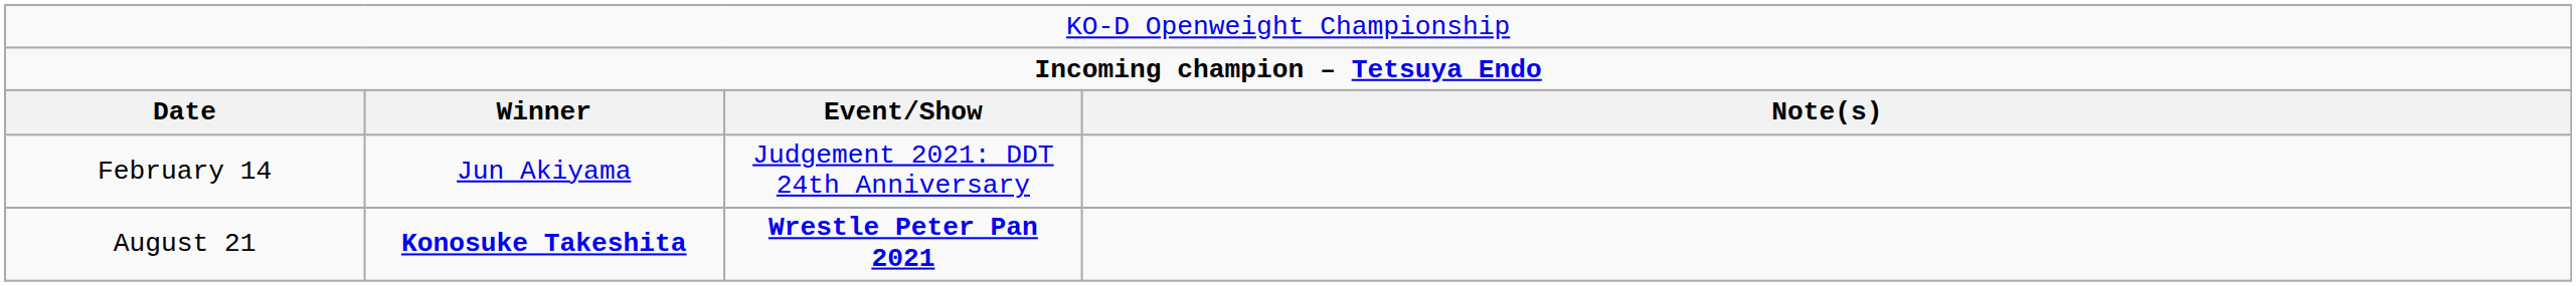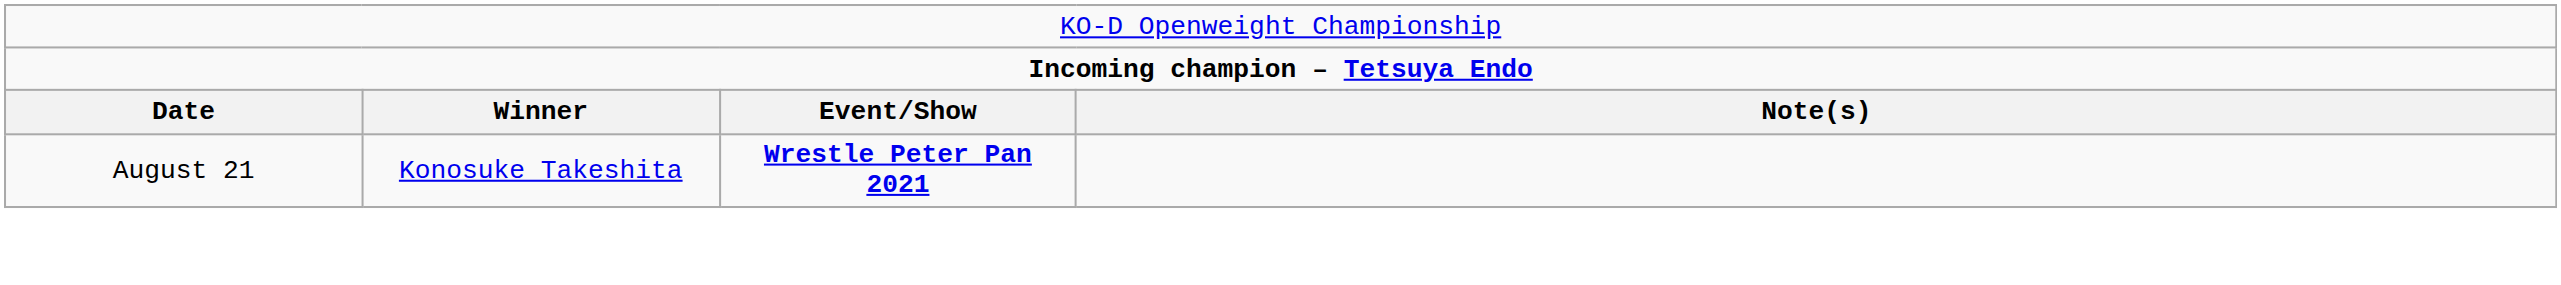 <table class="wikitable" style="text-align:center; width:100%;">
 <tr>
 <td colspan="4" style="text-align: center;"><a href='#'>KO-D Openweight Championship</a></td>
 </tr>
 <tr>
 <td colspan="4" style="text-align: center;"><strong>Incoming champion – <a href='#'>Tetsuya Endo</a></strong></td>
 </tr>
 <tr>
 <th width=14%>Date</th>
 <th width=14%>Winner</th>
 <th width=14%>Event/Show</th>
 <th width=58%>Note(s)</th>
 </tr>
 <tr>
-<td>February 14</td>
-<td><a href='#'>Jun Akiyama</a></td>
-<td><a href='#'>Judgement 2021: DDT 24th Anniversary</a></td>
-<td></td>
-</tr>
-<tr>
 <td>August 21</td>
-<td><strong><a href='#'>Konosuke Takeshita</a></strong></td>
+<td><a href='#'>Konosuke Takeshita</a></td>
 <td><strong><a href='#'>Wrestle Peter Pan 2021</a></strong></td>
 <td></td>
 </tr>
 </table>
